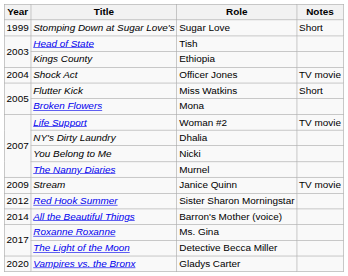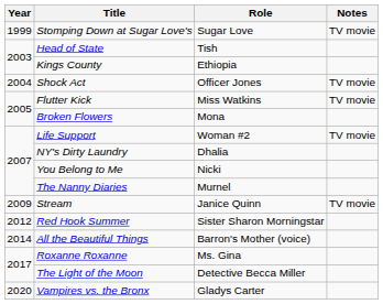 <table class="wikitable">
 <tr>
 <th>Year</th>
 <th>Title</th>
 <th>Role</th>
 <th>Notes</th>
 </tr>
 <tr>
 <td>1999</td>
 <td><em>Stomping Down at Sugar Love's</em></td>
 <td>Sugar Love</td>
-<td>Short</td>
+<td>TV movie</td>
 </tr>
 <tr>
 <td rowspan="2">2003</td>
 <td><em><a href='#'>Head of State</a></em></td>
 <td>Tish</td>
 <td></td>
 </tr>
 <tr>
 <td><em>Kings County</em></td>
 <td>Ethiopia</td>
 <td></td>
 </tr>
 <tr>
 <td>2004</td>
 <td><em>Shock Act</em></td>
 <td>Officer Jones</td>
 <td>TV movie</td>
 </tr>
 <tr>
 <td rowspan="2">2005</td>
 <td><em>Flutter Kick</em></td>
 <td>Miss Watkins</td>
-<td>Short</td>
+<td>TV movie</td>
 </tr>
 <tr>
 <td><em><a href='#'>Broken Flowers</a></em></td>
 <td>Mona</td>
 <td></td>
 </tr>
 <tr>
 <td rowspan="4">2007</td>
 <td><em><a href='#'>Life Support</a></em></td>
 <td>Woman #2</td>
 <td>TV movie</td>
 </tr>
 <tr>
 <td><em>NY's Dirty Laundry</em></td>
 <td>Dhalia</td>
 <td></td>
 </tr>
 <tr>
 <td><em>You Belong to Me</em></td>
 <td>Nicki</td>
 <td></td>
 </tr>
 <tr>
 <td><em><a href='#'>The Nanny Diaries</a></em></td>
 <td>Murnel</td>
 <td></td>
 </tr>
 <tr>
 <td>2009</td>
 <td><em>Stream</em></td>
 <td>Janice Quinn</td>
 <td>TV movie</td>
 </tr>
 <tr>
 <td>2012</td>
 <td><em><a href='#'>Red Hook Summer</a></em></td>
 <td>Sister Sharon Morningstar</td>
 <td></td>
 </tr>
 <tr>
 <td>2014</td>
 <td><em><a href='#'>All the Beautiful Things</a></em></td>
 <td>Barron's Mother (voice)</td>
 <td></td>
 </tr>
 <tr>
 <td rowspan="2">2017</td>
 <td><em><a href='#'>Roxanne Roxanne</a></em></td>
 <td>Ms. Gina</td>
 <td></td>
 </tr>
 <tr>
 <td><em><a href='#'>The Light of the Moon</a></em></td>
 <td>Detective Becca Miller</td>
 <td></td>
 </tr>
 <tr>
 <td>2020</td>
 <td><em><a href='#'>Vampires vs. the Bronx</a></em></td>
 <td>Gladys Carter</td>
 <td></td>
 </tr>
 </table>
